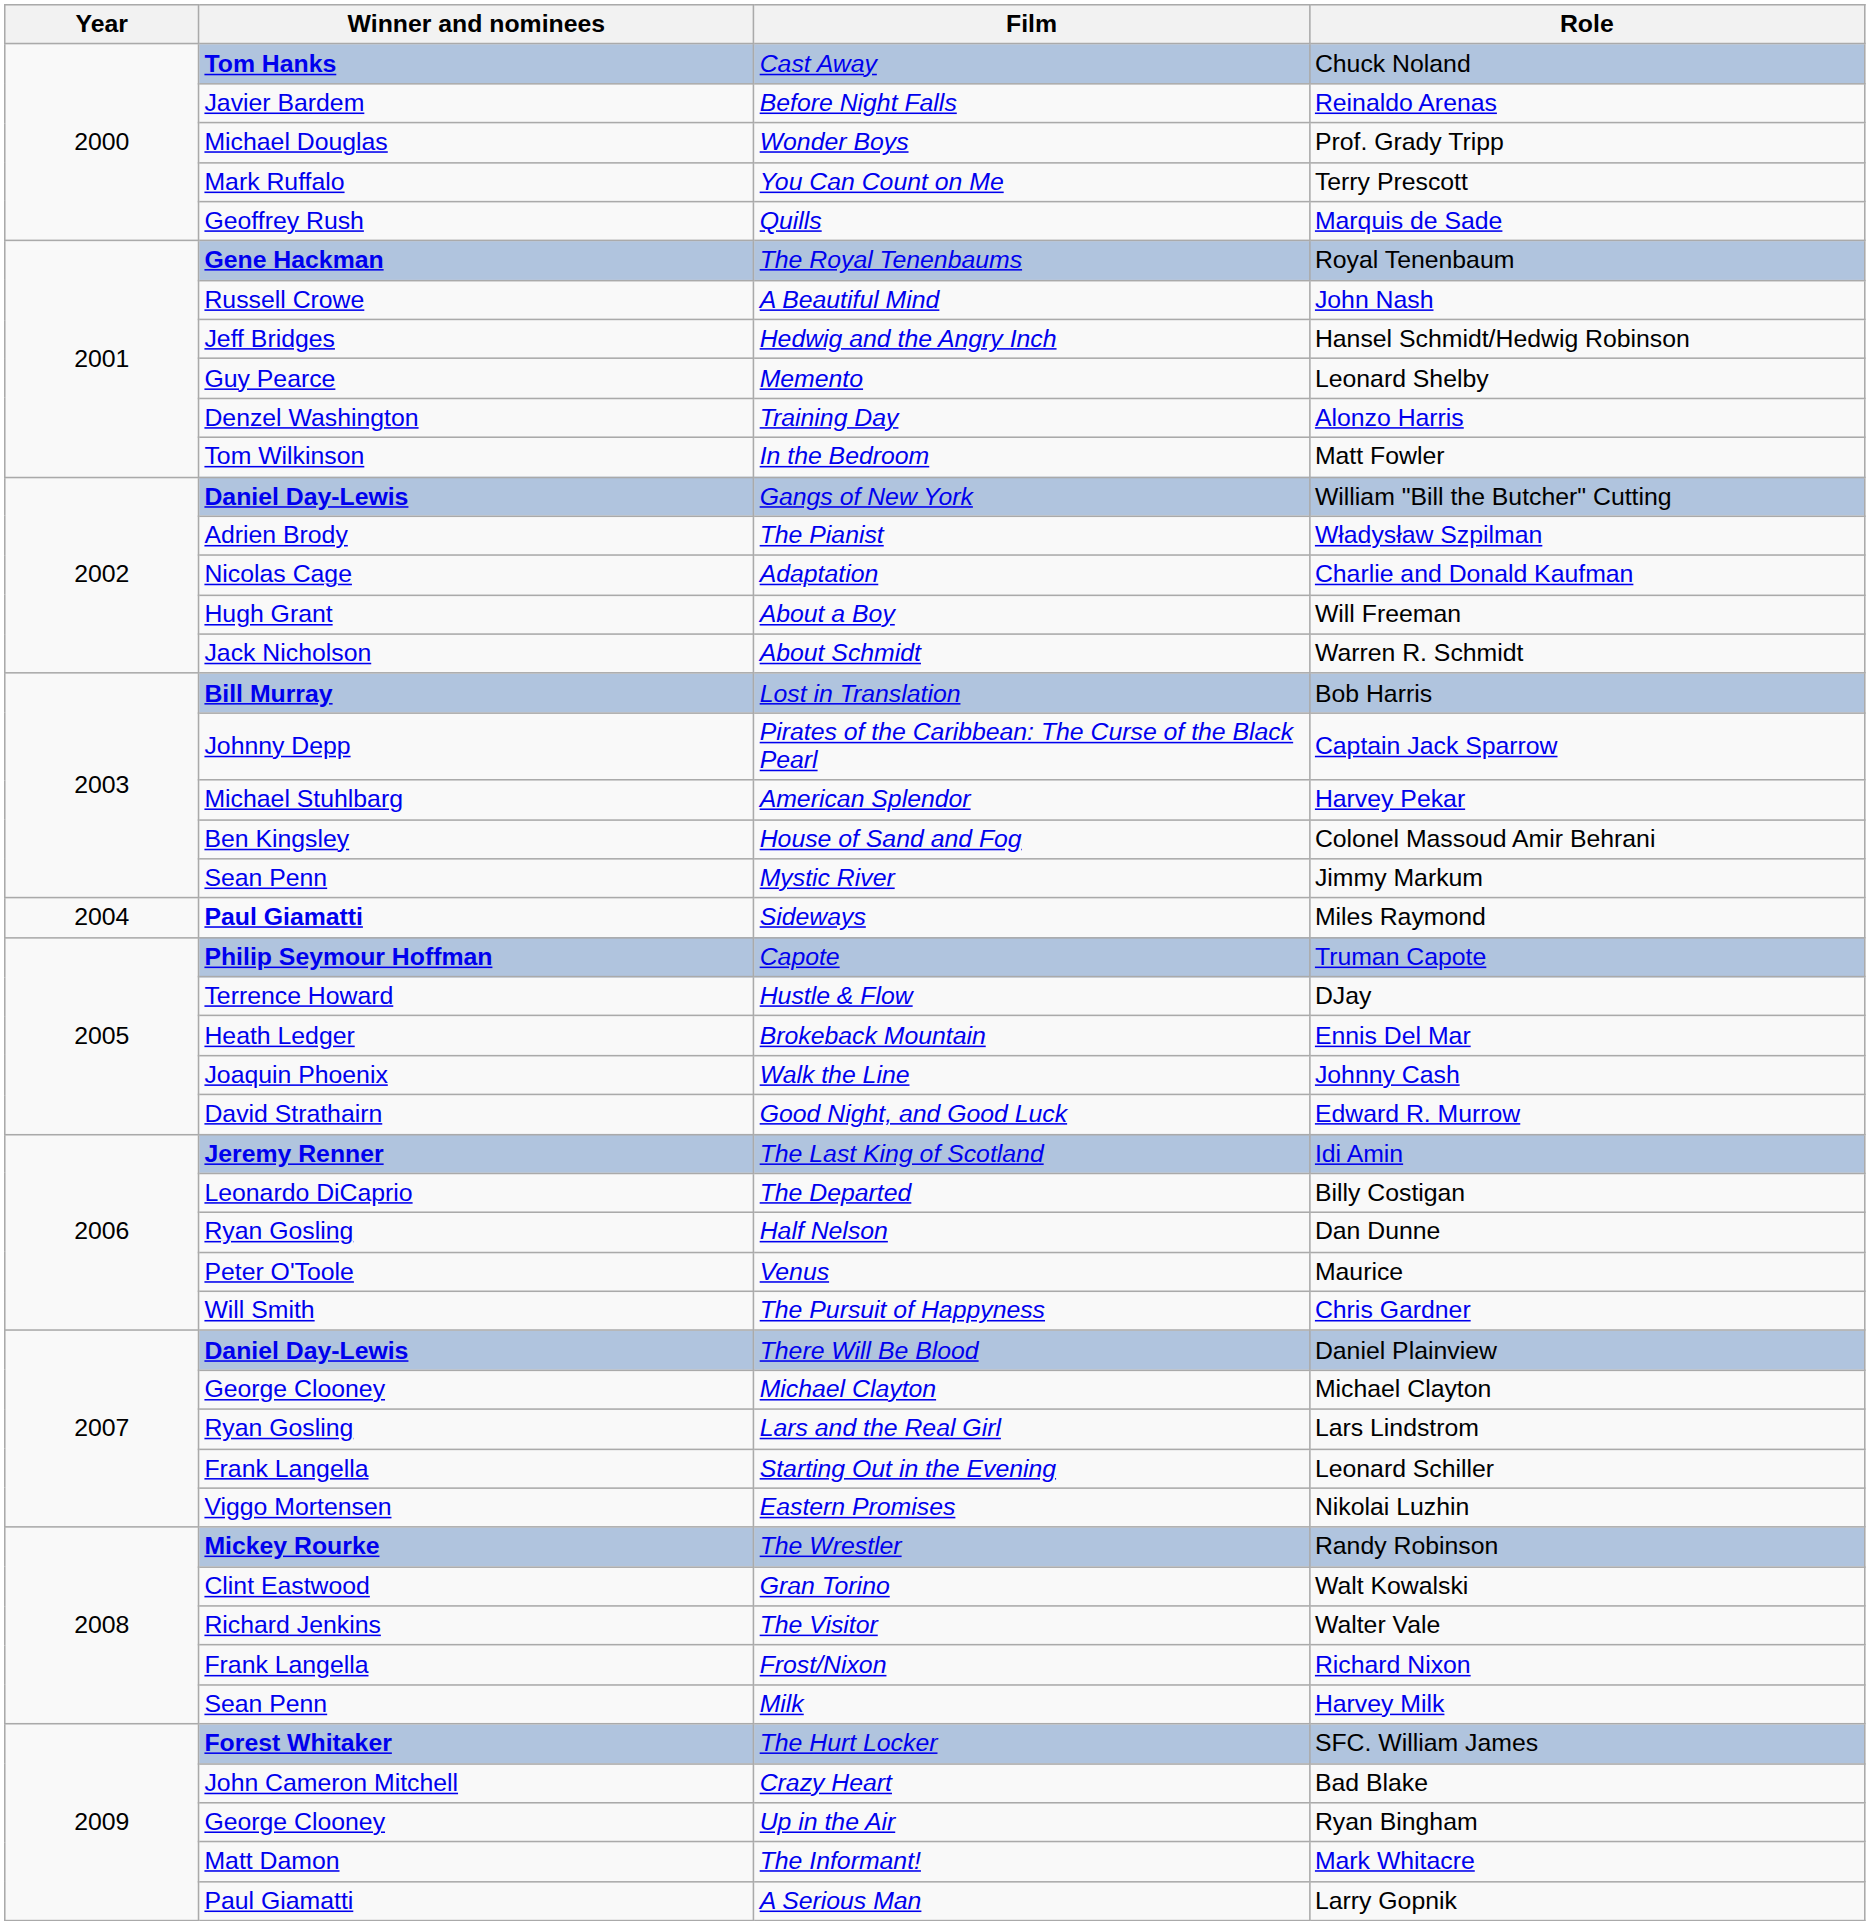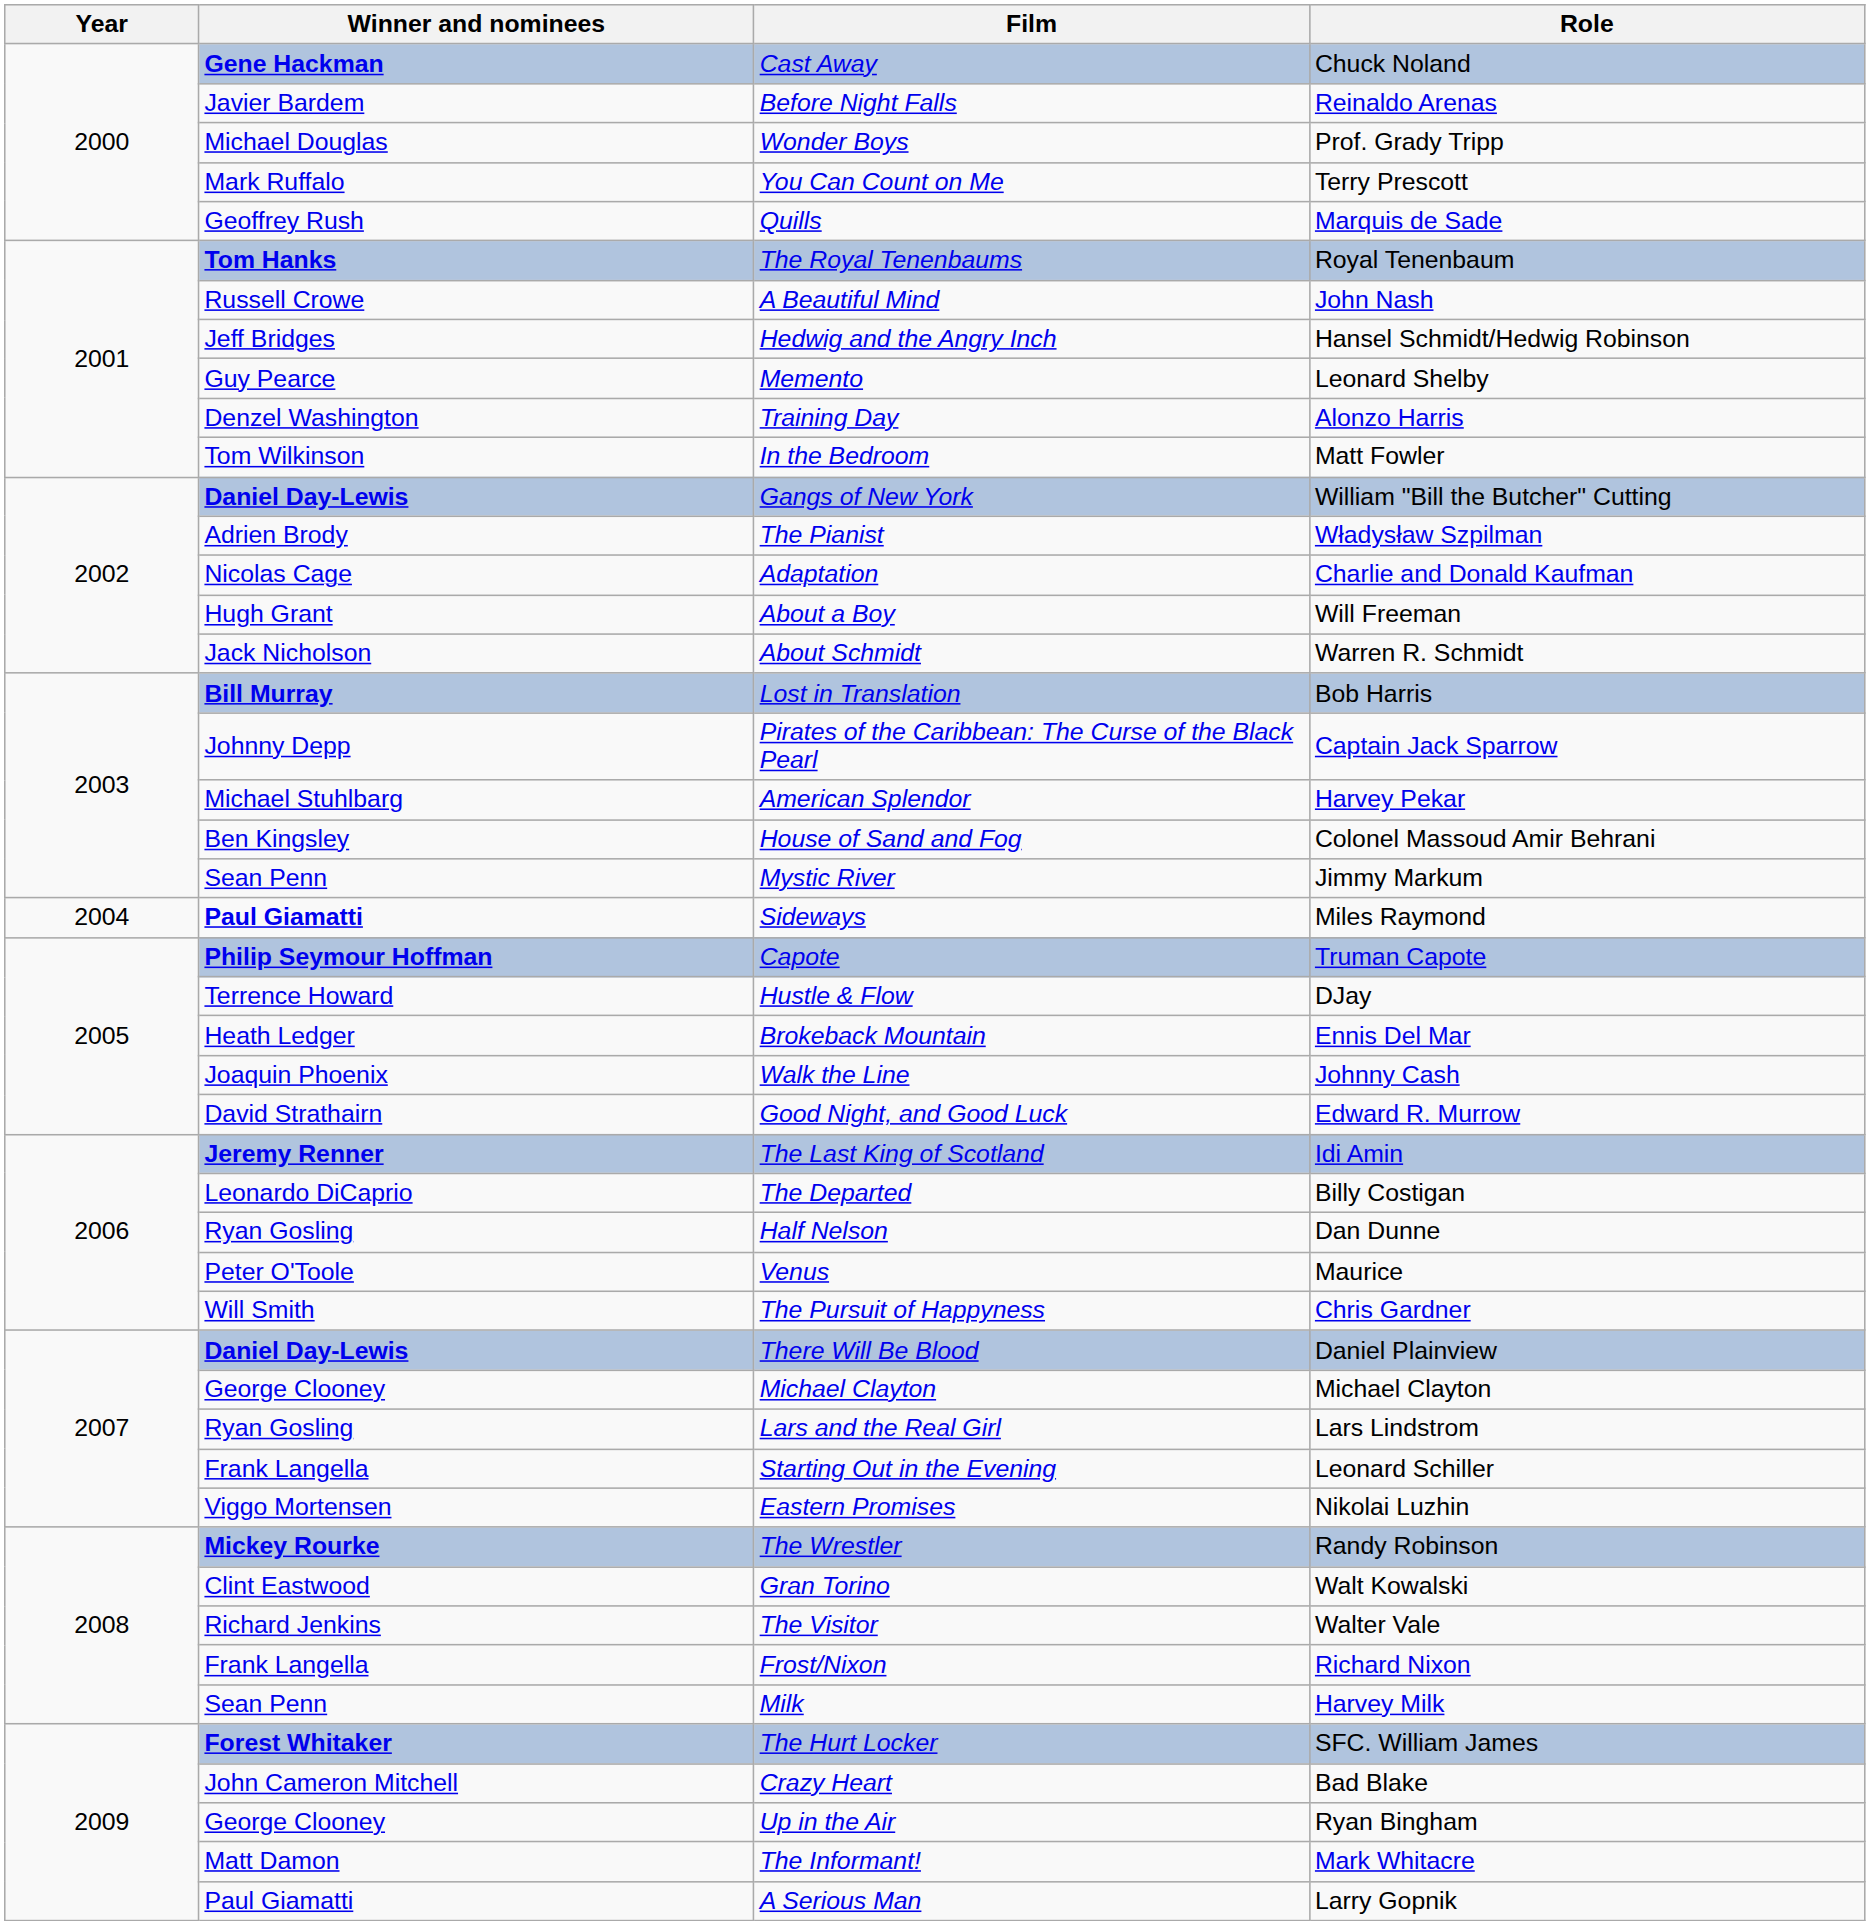 <table class="wikitable" width="95%" cellpadding="5">
 <tr>
 <th width="100"><strong>Year</strong></th>
 <th width="300"><strong>Winner and nominees</strong></th>
 <th width="300"><strong>Film</strong></th>
 <th width="300"><strong>Role</strong></th>
 </tr>
 <tr>
 <td rowspan="5" style="text-align:center;">2000</td>
-<td style="background:#B0C4DE;"><strong><a href='#'>Tom Hanks</a></strong></td>
+<td style="background:#B0C4DE;"><strong><a href='#'>Gene Hackman</a></strong></td>
 <td style="background:#B0C4DE;"><em><a href='#'>Cast Away</a></em></td>
 <td style="background:#B0C4DE;">Chuck Noland</td>
 </tr>
 <tr>
 <td><a href='#'>Javier Bardem</a></td>
 <td><em><a href='#'>Before Night Falls</a></em></td>
 <td><a href='#'>Reinaldo Arenas</a></td>
 </tr>
 <tr>
 <td><a href='#'>Michael Douglas</a></td>
 <td><em><a href='#'>Wonder Boys</a></em></td>
 <td>Prof. Grady Tripp</td>
 </tr>
 <tr>
 <td><a href='#'>Mark Ruffalo</a></td>
 <td><em><a href='#'>You Can Count on Me</a></em></td>
 <td>Terry Prescott</td>
 </tr>
 <tr>
 <td><a href='#'>Geoffrey Rush</a></td>
 <td><em><a href='#'>Quills</a></em></td>
 <td><a href='#'>Marquis de Sade</a></td>
 </tr>
 <tr>
 <td rowspan="6" style="text-align:center;">2001</td>
-<td style="background:#B0C4DE;"><strong><a href='#'>Gene Hackman</a></strong></td>
+<td style="background:#B0C4DE;"><strong><a href='#'>Tom Hanks</a></strong></td>
 <td style="background:#B0C4DE;"><em><a href='#'>The Royal Tenenbaums</a></em></td>
 <td style="background:#B0C4DE;">Royal Tenenbaum</td>
 </tr>
 <tr>
 <td><a href='#'>Russell Crowe</a></td>
 <td><em><a href='#'>A Beautiful Mind</a></em></td>
 <td><a href='#'>John Nash</a></td>
 </tr>
 <tr>
 <td><a href='#'>Jeff Bridges</a></td>
 <td><em><a href='#'>Hedwig and the Angry Inch</a></em></td>
 <td>Hansel Schmidt/Hedwig Robinson</td>
 </tr>
 <tr>
 <td><a href='#'>Guy Pearce</a></td>
 <td><em><a href='#'>Memento</a></em></td>
 <td>Leonard Shelby</td>
 </tr>
 <tr>
 <td><a href='#'>Denzel Washington</a></td>
 <td><em><a href='#'>Training Day</a></em></td>
 <td><a href='#'>Alonzo Harris</a></td>
 </tr>
 <tr>
 <td><a href='#'>Tom Wilkinson</a></td>
 <td><em><a href='#'>In the Bedroom</a></em></td>
 <td>Matt Fowler</td>
 </tr>
 <tr>
 <td rowspan="5" style="text-align:center;">2002</td>
 <td style="background:#B0C4DE;"><strong><a href='#'>Daniel Day-Lewis</a></strong></td>
 <td style="background:#B0C4DE;"><em><a href='#'>Gangs of New York</a></em></td>
 <td style="background:#B0C4DE;">William "Bill the Butcher" Cutting</td>
 </tr>
 <tr>
 <td><a href='#'>Adrien Brody</a></td>
 <td><em><a href='#'>The Pianist</a></em></td>
 <td><a href='#'>Władysław Szpilman</a></td>
 </tr>
 <tr>
 <td><a href='#'>Nicolas Cage</a></td>
 <td><em><a href='#'>Adaptation</a></em></td>
 <td><a href='#'>Charlie and Donald Kaufman</a></td>
 </tr>
 <tr>
 <td><a href='#'>Hugh Grant</a></td>
 <td><em><a href='#'>About a Boy</a></em></td>
 <td>Will Freeman</td>
 </tr>
 <tr>
 <td><a href='#'>Jack Nicholson</a></td>
 <td><em><a href='#'>About Schmidt</a></em></td>
 <td>Warren R. Schmidt</td>
 </tr>
 <tr>
 <td rowspan="5" style="text-align:center;">2003</td>
 <td style="background:#B0C4DE;"><strong><a href='#'>Bill Murray</a></strong></td>
 <td style="background:#B0C4DE;"><em><a href='#'>Lost in Translation</a></em></td>
 <td style="background:#B0C4DE;">Bob Harris</td>
 </tr>
 <tr>
 <td><a href='#'>Johnny Depp</a></td>
 <td><em><a href='#'>Pirates of the Caribbean: The Curse of the Black Pearl</a></em></td>
 <td><a href='#'>Captain Jack Sparrow</a></td>
 </tr>
 <tr>
 <td><a href='#'>Michael Stuhlbarg</a></td>
 <td><em><a href='#'>American Splendor</a></em></td>
 <td><a href='#'>Harvey Pekar</a></td>
 </tr>
 <tr>
 <td><a href='#'>Ben Kingsley</a></td>
 <td><em><a href='#'>House of Sand and Fog</a></em></td>
 <td>Colonel Massoud Amir Behrani</td>
 </tr>
 <tr>
 <td><a href='#'>Sean Penn</a></td>
 <td><em><a href='#'>Mystic River</a></em></td>
 <td>Jimmy Markum</td>
 </tr>
 <tr>
 <td style="text-align:center;">2004</td>
 <td><strong><a href='#'>Paul Giamatti</a></strong></td>
 <td><em><a href='#'>Sideways</a></em></td>
 <td>Miles Raymond</td>
 </tr>
 <tr>
 <td rowspan="5" style="text-align:center;">2005</td>
 <td style="background:#B0C4DE;"><strong><a href='#'>Philip Seymour Hoffman</a></strong></td>
 <td style="background:#B0C4DE;"><em><a href='#'>Capote</a></em></td>
 <td style="background:#B0C4DE;"><a href='#'>Truman Capote</a></td>
 </tr>
 <tr>
 <td><a href='#'>Terrence Howard</a></td>
 <td><em><a href='#'>Hustle & Flow</a></em></td>
 <td>DJay</td>
 </tr>
 <tr>
 <td><a href='#'>Heath Ledger</a></td>
 <td><em><a href='#'>Brokeback Mountain</a></em></td>
 <td><a href='#'>Ennis Del Mar</a></td>
 </tr>
 <tr>
 <td><a href='#'>Joaquin Phoenix</a></td>
 <td><em><a href='#'>Walk the Line</a></em></td>
 <td><a href='#'>Johnny Cash</a></td>
 </tr>
 <tr>
 <td><a href='#'>David Strathairn</a></td>
 <td><em><a href='#'>Good Night, and Good Luck</a></em></td>
 <td><a href='#'>Edward R. Murrow</a></td>
 </tr>
 <tr>
 <td rowspan="5" style="text-align:center;">2006</td>
 <td style="background:#B0C4DE;"><strong><a href='#'>Jeremy Renner</a></strong></td>
 <td style="background:#B0C4DE;"><em><a href='#'>The Last King of Scotland</a></em></td>
 <td style="background:#B0C4DE;"><a href='#'>Idi Amin</a></td>
 </tr>
 <tr>
 <td><a href='#'>Leonardo DiCaprio</a></td>
 <td><em><a href='#'>The Departed</a></em></td>
 <td>Billy Costigan</td>
 </tr>
 <tr>
 <td><a href='#'>Ryan Gosling</a></td>
 <td><em><a href='#'>Half Nelson</a></em></td>
 <td>Dan Dunne</td>
 </tr>
 <tr>
 <td><a href='#'>Peter O'Toole</a></td>
 <td><em><a href='#'>Venus</a></em></td>
 <td>Maurice</td>
 </tr>
 <tr>
 <td><a href='#'>Will Smith</a></td>
 <td><em><a href='#'>The Pursuit of Happyness</a></em></td>
 <td><a href='#'>Chris Gardner</a></td>
 </tr>
 <tr>
 <td rowspan="5" style="text-align:center;">2007</td>
 <td style="background:#B0C4DE;"><strong><a href='#'>Daniel Day-Lewis</a></strong></td>
 <td style="background:#B0C4DE;"><em><a href='#'>There Will Be Blood</a></em></td>
 <td style="background:#B0C4DE;">Daniel Plainview</td>
 </tr>
 <tr>
 <td><a href='#'>George Clooney</a></td>
 <td><em><a href='#'>Michael Clayton</a></em></td>
 <td>Michael Clayton</td>
 </tr>
 <tr>
 <td><a href='#'>Ryan Gosling</a></td>
 <td><em><a href='#'>Lars and the Real Girl</a></em></td>
 <td>Lars Lindstrom</td>
 </tr>
 <tr>
 <td><a href='#'>Frank Langella</a></td>
 <td><em><a href='#'>Starting Out in the Evening</a></em></td>
 <td>Leonard Schiller</td>
 </tr>
 <tr>
 <td><a href='#'>Viggo Mortensen</a></td>
 <td><em><a href='#'>Eastern Promises</a></em></td>
 <td>Nikolai Luzhin</td>
 </tr>
 <tr>
 <td rowspan="5" style="text-align:center;">2008</td>
 <td style="background:#B0C4DE;"><strong><a href='#'>Mickey Rourke</a></strong></td>
 <td style="background:#B0C4DE;"><em><a href='#'>The Wrestler</a></em></td>
 <td style="background:#B0C4DE;">Randy Robinson</td>
 </tr>
 <tr>
 <td><a href='#'>Clint Eastwood</a></td>
 <td><em><a href='#'>Gran Torino</a></em></td>
 <td>Walt Kowalski</td>
 </tr>
 <tr>
 <td><a href='#'>Richard Jenkins</a></td>
 <td><em><a href='#'>The Visitor</a></em></td>
 <td>Walter Vale</td>
 </tr>
 <tr>
 <td><a href='#'>Frank Langella</a></td>
 <td><em><a href='#'>Frost/Nixon</a></em></td>
 <td><a href='#'>Richard Nixon</a></td>
 </tr>
 <tr>
 <td><a href='#'>Sean Penn</a></td>
 <td><em><a href='#'>Milk</a></em></td>
 <td><a href='#'>Harvey Milk</a></td>
 </tr>
 <tr>
 <td rowspan="5" style="text-align:center;">2009</td>
 <td style="background:#B0C4DE;"><strong><a href='#'>Forest Whitaker</a></strong></td>
 <td style="background:#B0C4DE;"><em><a href='#'>The Hurt Locker</a></em></td>
 <td style="background:#B0C4DE;">SFC. William James</td>
 </tr>
 <tr>
 <td><a href='#'>John Cameron Mitchell</a></td>
 <td><em><a href='#'>Crazy Heart</a></em></td>
 <td>Bad Blake</td>
 </tr>
 <tr>
 <td><a href='#'>George Clooney</a></td>
 <td><em><a href='#'>Up in the Air</a></em></td>
 <td>Ryan Bingham</td>
 </tr>
 <tr>
 <td><a href='#'>Matt Damon</a></td>
 <td><em><a href='#'>The Informant!</a></em></td>
 <td><a href='#'>Mark Whitacre</a></td>
 </tr>
 <tr>
 <td><a href='#'>Paul Giamatti</a></td>
 <td><em><a href='#'>A Serious Man</a></em></td>
 <td>Larry Gopnik</td>
 </tr>
 </table>
